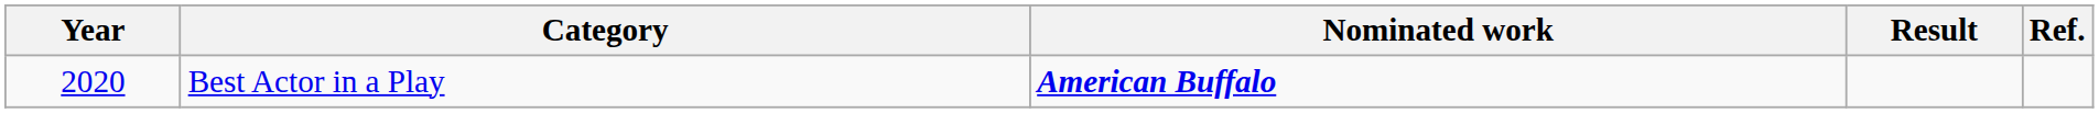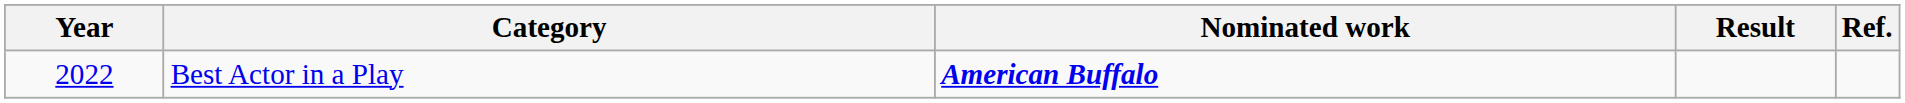 <table class=wikitable>
 <tr>
 <th scope="col" style="width:5em;">Year</th>
 <th scope="col" style="width:26em;">Category</th>
 <th scope="col" style="width:25em;">Nominated work</th>
 <th scope="col" style="width:5em;">Result</th>
 <th>Ref.</th>
 </tr>
 <tr>
-<td style="text-align:center;"><a href='#'>2020</a></td>
+<td style="text-align:center;"><a href='#'>2022</a></td>
 <td><a href='#'>Best Actor in a Play</a></td>
 <td><strong><em><a href='#'>American Buffalo</a></em></strong></td>
 <td></td>
 <td align=center></td>
 </tr>
 </table>
